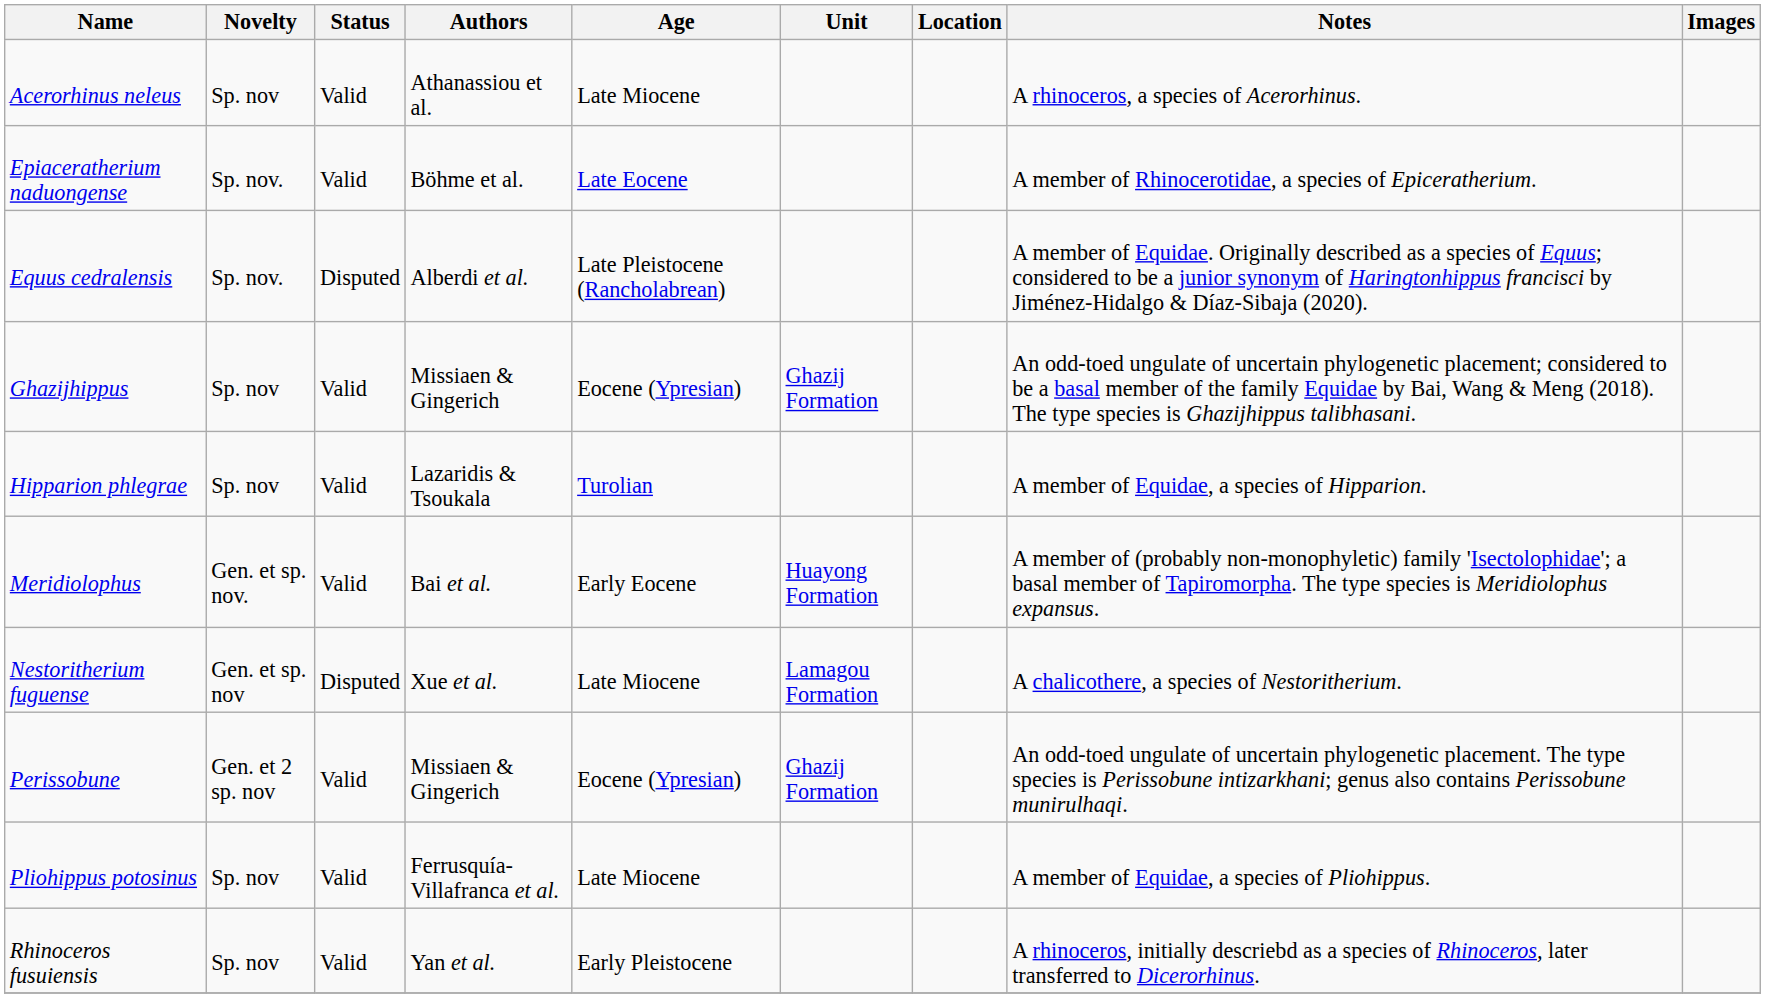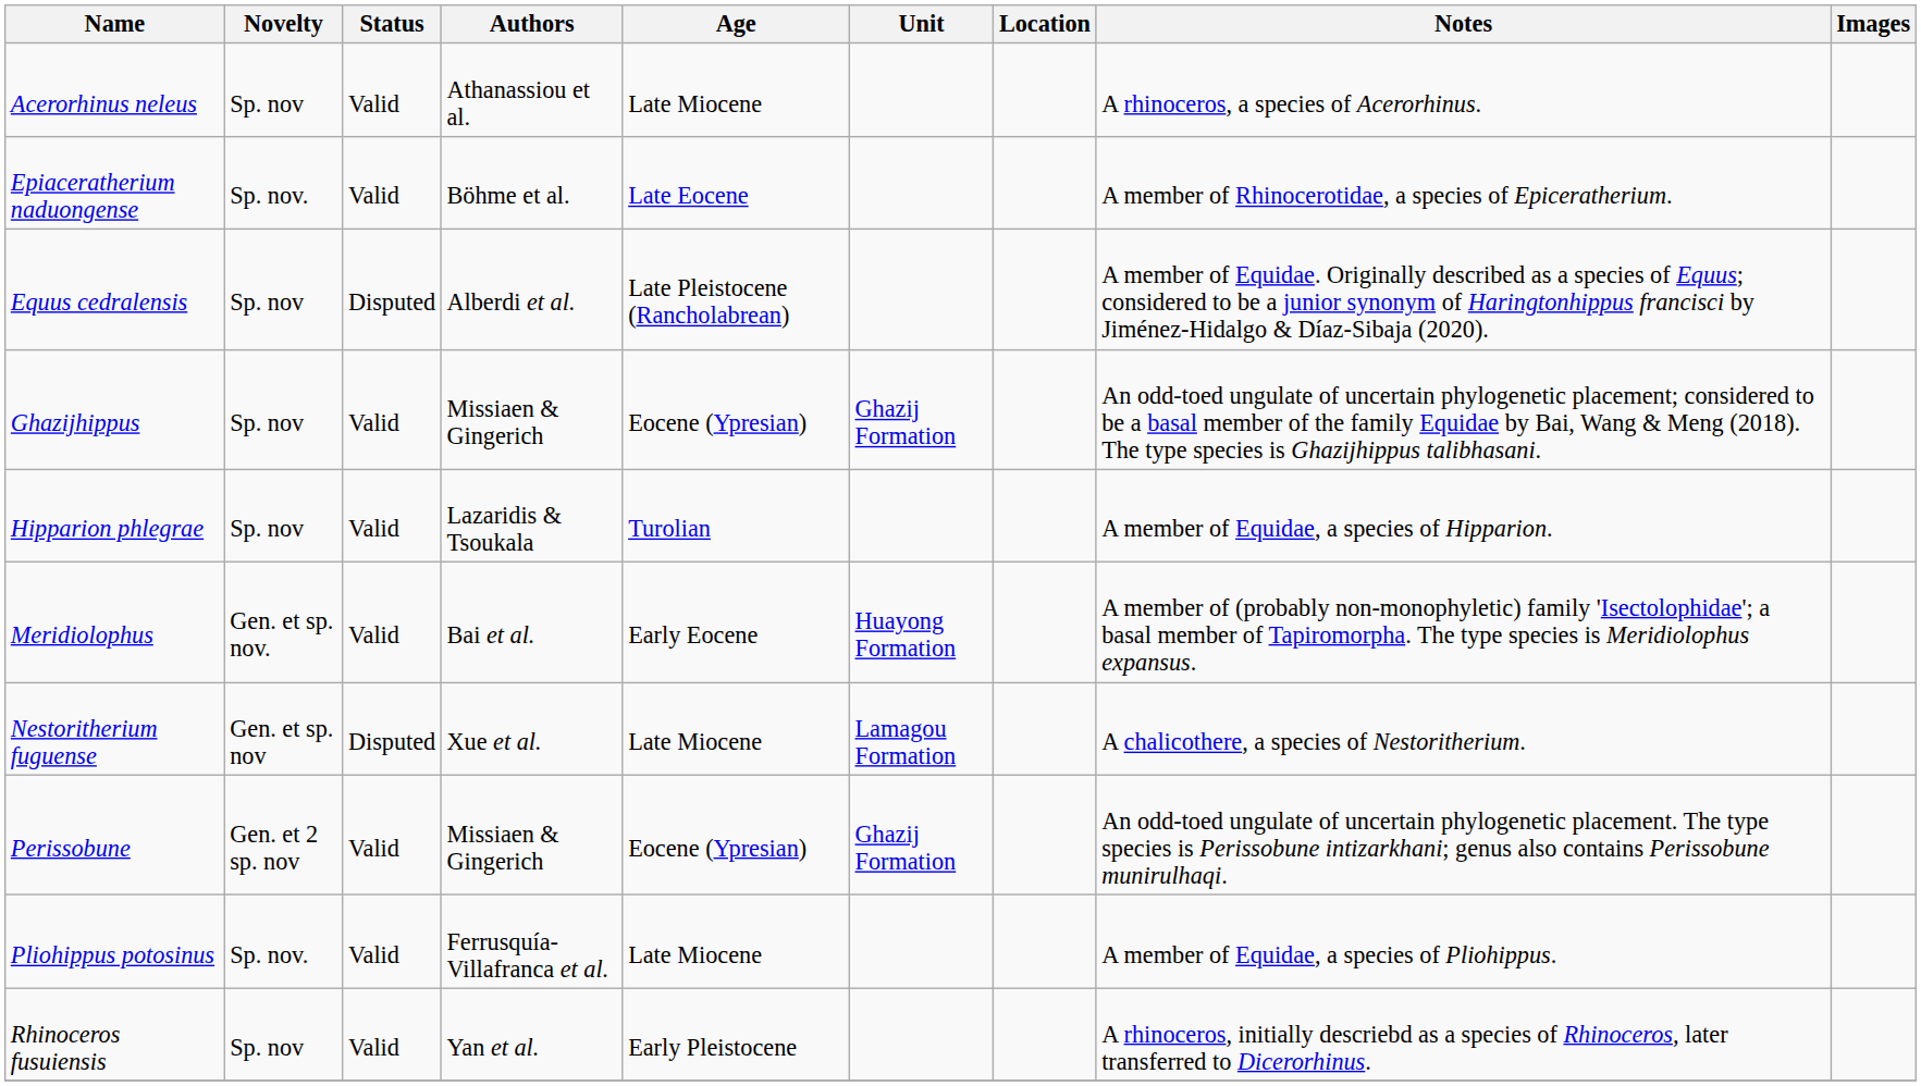 <table class="wikitable sortable" align="center" width="100%">
 <tr>
 <th>Name</th>
 <th>Novelty</th>
 <th>Status</th>
 <th>Authors</th>
 <th>Age</th>
 <th>Unit</th>
 <th>Location</th>
 <th>Notes</th>
 <th>Images</th>
 </tr>
 <tr>
 <td><br><em><a href='#'>Acerorhinus neleus</a></em></td>
 <td><br>Sp. nov</td>
 <td><br>Valid</td>
 <td><br>Athanassiou et al.</td>
 <td><br>Late Miocene</td>
 <td></td>
 <td><br></td>
 <td><br>A <a href='#'>rhinoceros</a>, a species of <em>Acerorhinus</em>.</td>
 <td></td>
 </tr>
 <tr>
 <td><br><em><a href='#'>Epiaceratherium naduongense</a></em></td>
 <td><br>Sp. nov.</td>
 <td><br>Valid</td>
 <td><br>Böhme et al.</td>
 <td><br><a href='#'>Late Eocene</a></td>
 <td></td>
 <td><br></td>
 <td><br>A member of <a href='#'>Rhinocerotidae</a>, a species of <em>Epiceratherium</em>.</td>
 <td></td>
 </tr>
 <tr>
 <td><br><em><a href='#'>Equus cedralensis</a></em></td>
-<td><br>Sp. nov.</td>
+<td><br>Sp. nov</td>
 <td><br>Disputed</td>
 <td><br>Alberdi <em>et al.</em></td>
 <td><br>Late Pleistocene (<a href='#'>Rancholabrean</a>)</td>
 <td></td>
 <td><br></td>
 <td><br>A member of <a href='#'>Equidae</a>. Originally described as a species of <em><a href='#'>Equus</a></em>; considered to be a <a href='#'>junior synonym</a> of <em><a href='#'>Haringtonhippus</a> francisci</em> by Jiménez-Hidalgo & Díaz-Sibaja (2020).</td>
 <td></td>
 </tr>
 <tr>
 <td><br><em><a href='#'>Ghazijhippus</a></em></td>
 <td><br>Sp. nov</td>
 <td><br>Valid</td>
 <td><br>Missiaen & Gingerich</td>
 <td><br>Eocene (<a href='#'>Ypresian</a>)</td>
 <td><br><a href='#'>Ghazij Formation</a></td>
 <td><br></td>
 <td><br>An odd-toed ungulate of uncertain phylogenetic placement; considered to be a <a href='#'>basal</a> member of the family <a href='#'>Equidae</a> by Bai, Wang & Meng (2018). The type species is <em>Ghazijhippus talibhasani</em>.</td>
 <td></td>
 </tr>
 <tr>
 <td><br><em><a href='#'>Hipparion phlegrae</a></em></td>
 <td><br>Sp. nov</td>
 <td><br>Valid</td>
 <td><br>Lazaridis & Tsoukala</td>
 <td><br><a href='#'>Turolian</a></td>
 <td></td>
 <td><br></td>
 <td><br>A member of <a href='#'>Equidae</a>, a species of <em>Hipparion</em>.</td>
 <td></td>
 </tr>
 <tr>
 <td><br><em><a href='#'>Meridiolophus</a></em></td>
 <td><br>Gen. et sp. nov.</td>
 <td><br>Valid</td>
 <td><br>Bai <em>et al.</em></td>
 <td><br>Early Eocene</td>
 <td><br><a href='#'>Huayong Formation</a></td>
 <td><br></td>
 <td><br>A member of (probably non-monophyletic) family '<a href='#'>Isectolophidae</a>'; a basal member of <a href='#'>Tapiromorpha</a>. The type species is <em>Meridiolophus expansus</em>.</td>
 <td></td>
 </tr>
 <tr>
 <td><br><em><a href='#'>Nestoritherium fuguense</a></em></td>
 <td><br>Gen. et sp. nov</td>
 <td><br>Disputed</td>
 <td><br>Xue <em>et al.</em></td>
 <td><br>Late Miocene</td>
 <td><br><a href='#'>Lamagou Formation</a></td>
 <td><br></td>
 <td><br>A <a href='#'>chalicothere</a>, a species of <em>Nestoritherium</em>.</td>
 <td></td>
 </tr>
 <tr>
 <td><br><em><a href='#'>Perissobune</a></em></td>
 <td><br>Gen. et 2 sp. nov</td>
 <td><br>Valid</td>
 <td><br>Missiaen & Gingerich</td>
 <td><br>Eocene (<a href='#'>Ypresian</a>)</td>
 <td><br><a href='#'>Ghazij Formation</a></td>
 <td><br></td>
 <td><br>An odd-toed ungulate of uncertain phylogenetic placement. The type species is <em>Perissobune intizarkhani</em>; genus also contains <em>Perissobune munirulhaqi</em>.</td>
 <td></td>
 </tr>
 <tr>
 <td><br><em><a href='#'>Pliohippus potosinus</a></em></td>
-<td><br>Sp. nov</td>
+<td><br>Sp. nov.</td>
 <td><br>Valid</td>
 <td><br>Ferrusquía-Villafranca <em>et al.</em></td>
 <td><br>Late Miocene</td>
 <td></td>
 <td><br></td>
 <td><br>A member of <a href='#'>Equidae</a>, a species of <em>Pliohippus</em>.</td>
 <td></td>
 </tr>
 <tr>
 <td><br><em>Rhinoceros fusuiensis</em></td>
 <td><br>Sp. nov</td>
 <td><br>Valid</td>
 <td><br>Yan <em>et al.</em></td>
 <td><br>Early Pleistocene</td>
 <td></td>
 <td><br></td>
 <td><br>A <a href='#'>rhinoceros</a>, initially descriebd as a species of <em><a href='#'>Rhinoceros</a>,</em> later transferred to <em><a href='#'>Dicerorhinus</a></em>.</td>
 <td></td>
 </tr>
 <tr>
 </tr>
 </table>
